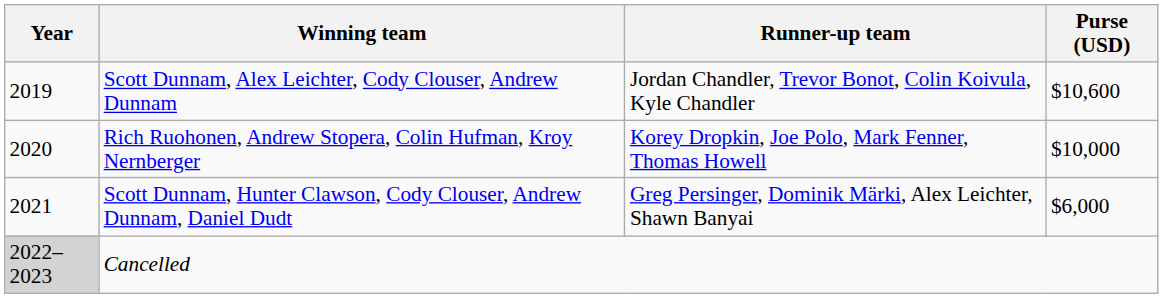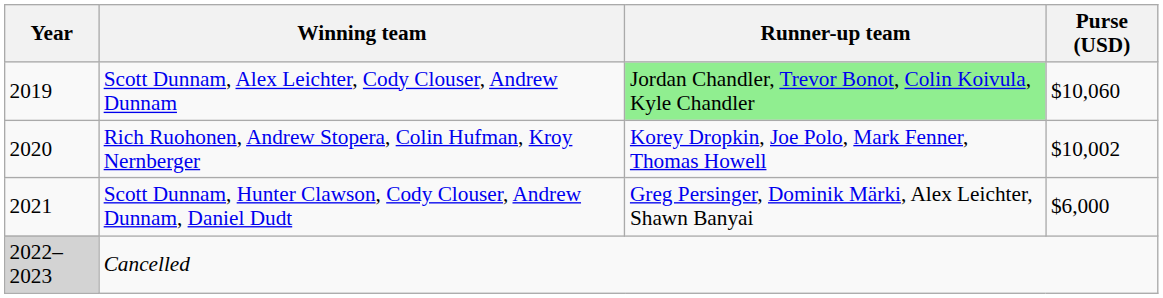 <table class="wikitable">
 <tr>
 <th scope="col">Year</th>
 <th scope="col">Winning team</th>
 <th scope="col">Runner-up team</th>
 <th scope="col">Purse (USD)</th>
 </tr>
 <tr>
 <td>2019</td>
 <td> <a href='#'>Scott Dunnam</a>, <a href='#'>Alex Leichter</a>, <a href='#'>Cody Clouser</a>, <a href='#'>Andrew Dunnam</a></td>
-<td> Jordan Chandler, <a href='#'>Trevor Bonot</a>, <a href='#'>Colin Koivula</a>, Kyle Chandler</td>
-<td>$10,600</td>
+<td style="background: lightgreen;"> Jordan Chandler, <a href='#'>Trevor Bonot</a>, <a href='#'>Colin Koivula</a>, Kyle Chandler</td>
+<td>$10,060</td>
 </tr>
 <tr>
 <td>2020</td>
 <td> <a href='#'>Rich Ruohonen</a>, <a href='#'>Andrew Stopera</a>, <a href='#'>Colin Hufman</a>, <a href='#'>Kroy Nernberger</a></td>
 <td> <a href='#'>Korey Dropkin</a>, <a href='#'>Joe Polo</a>, <a href='#'>Mark Fenner</a>, <a href='#'>Thomas Howell</a></td>
-<td>$10,000</td>
+<td>$10,002</td>
 </tr>
 <tr>
 <td>2021</td>
 <td> <a href='#'>Scott Dunnam</a>, <a href='#'>Hunter Clawson</a>, <a href='#'>Cody Clouser</a>, <a href='#'>Andrew Dunnam</a>, <a href='#'>Daniel Dudt</a></td>
 <td> <a href='#'>Greg Persinger</a>, <a href='#'>Dominik Märki</a>, Alex Leichter, Shawn Banyai</td>
 <td>$6,000</td>
 </tr>
 <tr>
 <td style="background: lightgrey;">2022–2023</td>
 <td colspan="3"><em>Cancelled</em></td>
 </tr>
 </table>
